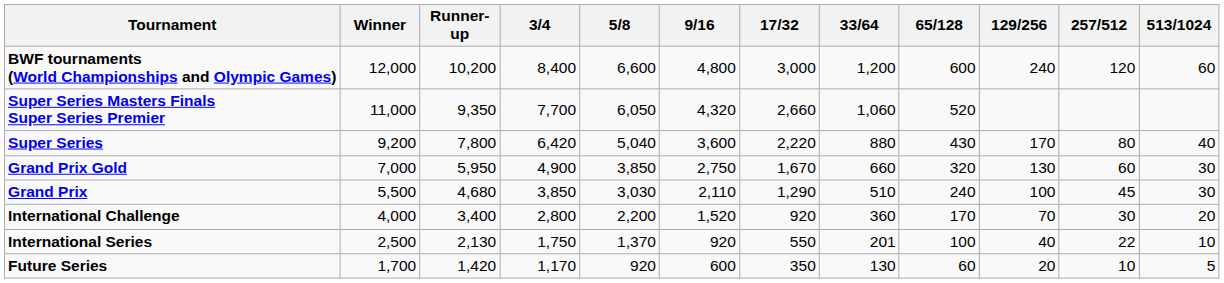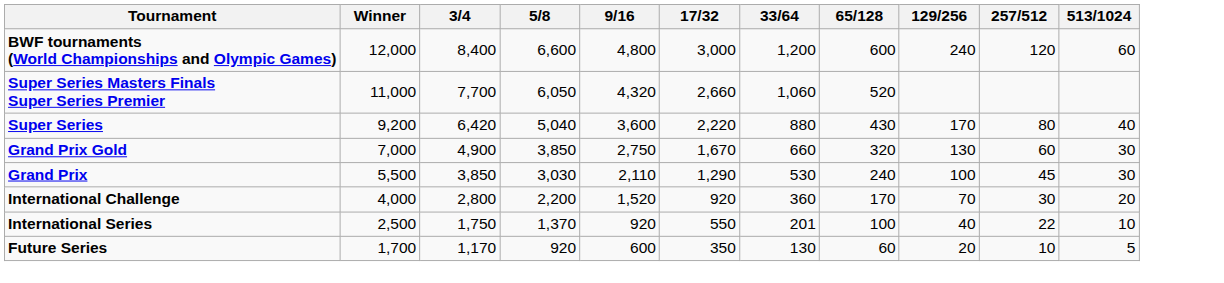 <table class="wikitable">
 <tr>
 <th>Tournament</th>
 <th width=75>Winner</th>
-<th width=75>Runner-up</th>
 <th width=75>3/4</th>
 <th width=75>5/8</th>
 <th width=75>9/16</th>
 <th width=75>17/32</th>
 <th width=75>33/64</th>
 <th width=75>65/128</th>
 <th width=75>129/256</th>
 <th width=75>257/512</th>
 <th width=75>513/1024</th>
 </tr>
 <tr>
 <td><strong>BWF tournaments<br>(<a href='#'>World Championships</a> and <a href='#'>Olympic Games</a>)</strong></td>
 <td align=right>12,000</td>
-<td align=right>10,200</td>
 <td align=right>8,400</td>
 <td align=right>6,600</td>
 <td align=right>4,800</td>
 <td align=right>3,000</td>
 <td align=right>1,200</td>
 <td align=right>600</td>
 <td align=right>240</td>
 <td align=right>120</td>
 <td align=right>60</td>
 </tr>
 <tr>
 <td><strong><a href='#'>Super Series Masters Finals</a><br><a href='#'>Super Series Premier</a></strong></td>
 <td align=right>11,000</td>
-<td align=right>9,350</td>
 <td align=right>7,700</td>
 <td align=right>6,050</td>
 <td align=right>4,320</td>
 <td align=right>2,660</td>
 <td align=right>1,060</td>
 <td align=right>520</td>
 <td></td>
 <td></td>
 <td></td>
 </tr>
 <tr>
 <td><strong><a href='#'>Super Series</a></strong></td>
 <td align=right>9,200</td>
-<td align=right>7,800</td>
 <td align=right>6,420</td>
 <td align=right>5,040</td>
 <td align=right>3,600</td>
 <td align=right>2,220</td>
 <td align=right>880</td>
 <td align=right>430</td>
 <td align=right>170</td>
 <td align=right>80</td>
 <td align=right>40</td>
 </tr>
 <tr>
 <td><strong><a href='#'>Grand Prix Gold</a></strong></td>
 <td align=right>7,000</td>
-<td align=right>5,950</td>
 <td align=right>4,900</td>
 <td align=right>3,850</td>
 <td align=right>2,750</td>
 <td align=right>1,670</td>
 <td align=right>660</td>
 <td align=right>320</td>
 <td align=right>130</td>
 <td align=right>60</td>
 <td align=right>30</td>
 </tr>
 <tr>
 <td><strong><a href='#'>Grand Prix</a></strong></td>
 <td align=right>5,500</td>
-<td align=right>4,680</td>
 <td align=right>3,850</td>
 <td align=right>3,030</td>
 <td align=right>2,110</td>
 <td align=right>1,290</td>
-<td align=right>510</td>
+<td align=right>530</td>
 <td align=right>240</td>
 <td align=right>100</td>
 <td align=right>45</td>
 <td align=right>30</td>
 </tr>
 <tr>
 <td><strong>International Challenge</strong></td>
 <td align=right>4,000</td>
-<td align=right>3,400</td>
 <td align=right>2,800</td>
 <td align=right>2,200</td>
 <td align=right>1,520</td>
 <td align=right>920</td>
 <td align=right>360</td>
 <td align=right>170</td>
 <td align=right>70</td>
 <td align=right>30</td>
 <td align=right>20</td>
 </tr>
 <tr>
 <td><strong>International Series</strong></td>
 <td align=right>2,500</td>
-<td align=right>2,130</td>
 <td align=right>1,750</td>
 <td align=right>1,370</td>
 <td align=right>920</td>
 <td align=right>550</td>
 <td align=right>201</td>
 <td align=right>100</td>
 <td align=right>40</td>
 <td align=right>22</td>
 <td align=right>10</td>
 </tr>
 <tr>
 <td><strong>Future Series</strong></td>
 <td align=right>1,700</td>
-<td align=right>1,420</td>
 <td align=right>1,170</td>
 <td align=right>920</td>
 <td align=right>600</td>
 <td align=right>350</td>
 <td align=right>130</td>
 <td align=right>60</td>
 <td align=right>20</td>
 <td align=right>10</td>
 <td align=right>5</td>
 </tr>
 </table>
